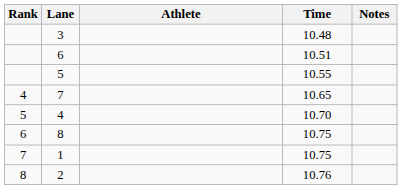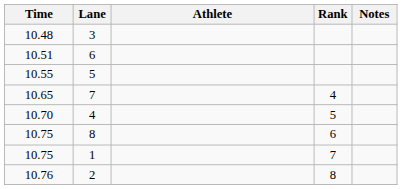 <table class="wikitable sortable" style="text-align:center">
 <tr>
-<th width=40>Rank</th>
+<th width=80>Time</th>
 <th width=40>Lane</th>
 <th width=250>Athlete</th>
-<th width=80>Time</th>
+<th width=40>Rank</th>
 <th width=50>Notes</th>
 </tr>
 <tr>
-<td></td>
+<td>10.48</td>
 <td>3</td>
 <td align=left></td>
-<td>10.48</td>
+<td></td>
 <td></td>
 </tr>
 <tr>
-<td></td>
+<td>10.51</td>
 <td>6</td>
 <td align=left></td>
-<td>10.51</td>
+<td></td>
 <td></td>
 </tr>
 <tr>
-<td></td>
+<td>10.55</td>
 <td>5</td>
 <td align=left></td>
-<td>10.55</td>
+<td></td>
 <td></td>
 </tr>
 <tr>
-<td>4</td>
+<td>10.65</td>
 <td>7</td>
 <td align=left></td>
-<td>10.65</td>
+<td>4</td>
 <td></td>
 </tr>
 <tr>
-<td>5</td>
+<td>10.70</td>
 <td>4</td>
 <td align=left></td>
-<td>10.70</td>
+<td>5</td>
 <td></td>
 </tr>
 <tr>
-<td>6</td>
+<td>10.75</td>
 <td>8</td>
 <td align=left></td>
-<td>10.75</td>
+<td>6</td>
 <td></td>
 </tr>
 <tr>
-<td>7</td>
+<td>10.75</td>
 <td>1</td>
 <td align=left></td>
-<td>10.75</td>
+<td>7</td>
 <td></td>
 </tr>
 <tr>
-<td>8</td>
+<td>10.76</td>
 <td>2</td>
 <td align=left></td>
-<td>10.76</td>
+<td>8</td>
 <td></td>
 </tr>
 </table>
